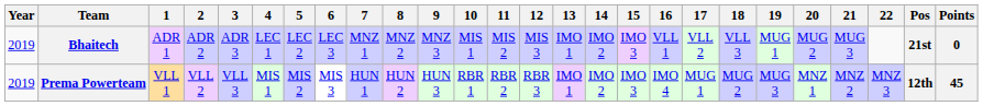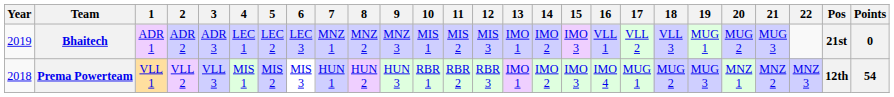 <table class="wikitable" style="text-align:center; font-size:85%">
 <tr>
 <th>Year</th>
 <th>Team</th>
 <th>1</th>
 <th>2</th>
 <th>3</th>
 <th>4</th>
 <th>5</th>
 <th>6</th>
 <th>7</th>
 <th>8</th>
 <th>9</th>
 <th>10</th>
 <th>11</th>
 <th>12</th>
 <th>13</th>
 <th>14</th>
 <th>15</th>
 <th>16</th>
 <th>17</th>
 <th>18</th>
 <th>19</th>
 <th>20</th>
 <th>21</th>
 <th>22</th>
 <th>Pos</th>
 <th>Points</th>
 </tr>
 <tr>
 <td><a href='#'>2019</a></td>
 <th nowrap><a href='#'>Bhaitech</a></th>
 <td style="background:#EFCFFF;"><a href='#'>ADR<br>1</a><br></td>
 <td style="background:#CFCFFF;"><a href='#'>ADR<br>2</a><br></td>
 <td style="background:#CFCFFF;"><a href='#'>ADR<br>3</a><br></td>
 <td style="background:#CFCFFF;"><a href='#'>LEC<br>1</a><br></td>
 <td style="background:#CFCFFF;"><a href='#'>LEC<br>2</a><br></td>
 <td style="background:#CFCFFF;"><a href='#'>LEC<br>3</a><br></td>
 <td style="background:#CFCFFF;"><a href='#'>MNZ<br>1</a><br></td>
 <td style="background:#CFCFFF;"><a href='#'>MNZ<br>2</a><br></td>
 <td style="background:#CFCFFF;"><a href='#'>MNZ<br>3</a><br></td>
 <td style="background:#CFCFFF;"><a href='#'>MIS<br>1</a><br></td>
 <td style="background:#CFCFFF;"><a href='#'>MIS<br>2</a><br></td>
 <td style="background:#CFCFFF;"><a href='#'>MIS<br>3</a><br></td>
 <td style="background:#CFCFFF;"><a href='#'>IMO<br>1</a><br></td>
 <td style="background:#CFCFFF;"><a href='#'>IMO<br>2</a><br></td>
 <td style="background:#EFCFFF;"><a href='#'>IMO<br>3</a><br></td>
 <td style="background:#CFCFFF;"><a href='#'>VLL<br>1</a><br></td>
 <td style="background:#DFFFDF;"><a href='#'>VLL<br>2</a><br></td>
 <td style="background:#CFCFFF;"><a href='#'>VLL<br>3</a><br></td>
 <td style="background:#DFFFDF;"><a href='#'>MUG<br>1</a><br></td>
 <td style="background:#CFCFFF;"><a href='#'>MUG<br>2</a><br></td>
 <td style="background:#CFCFFF;"><a href='#'>MUG<br>3</a><br></td>
 <td></td>
 <th>21st</th>
 <th>0</th>
 </tr>
 <tr>
-<td><a href='#'>2019</a></td>
+<td><a href='#'>2018</a></td>
 <th nowrap><a href='#'>Prema Powerteam</a></th>
 <td style="background:#FFDF9F;"><a href='#'>VLL<br>1</a><br></td>
 <td style="background:#EFCFFF;"><a href='#'>VLL<br>2</a><br></td>
 <td style="background:#CFCFFF;"><a href='#'>VLL<br>3</a><br></td>
 <td style="background:#DFFFDF;"><a href='#'>MIS<br>1</a><br></td>
 <td style="background:#CFCFFF;"><a href='#'>MIS<br>2</a><br></td>
 <td style="background:#ffffff;"><a href='#'>MIS<br>3</a><br></td>
 <td style="background:#CFCFFF;"><a href='#'>HUN<br>1</a><br></td>
 <td style="background:#EFCFFF;"><a href='#'>HUN<br>2</a><br></td>
 <td style="background:#DFFFDF;"><a href='#'>HUN<br>3</a><br></td>
 <td style="background:#DFFFDF;"><a href='#'>RBR<br>1</a><br></td>
 <td style="background:#DFFFDF;"><a href='#'>RBR<br>2</a><br></td>
 <td style="background:#DFFFDF;"><a href='#'>RBR<br>3</a><br></td>
 <td style="background:#EFCFFF;"><a href='#'>IMO<br>1</a><br></td>
 <td style="background:#DFFFDF;"><a href='#'>IMO<br>2</a><br></td>
 <td style="background:#DFFFDF;"><a href='#'>IMO<br>3</a><br></td>
 <td style="background:#DFFFDF;"><a href='#'>IMO<br>4</a><br></td>
 <td style="background:#DFFFDF;"><a href='#'>MUG<br>1</a><br></td>
 <td style="background:#CFCFFF;"><a href='#'>MUG<br>2</a><br></td>
 <td style="background:#CFCFFF;"><a href='#'>MUG<br>3</a><br></td>
 <td style="background:#DFFFDF;"><a href='#'>MNZ<br>1</a><br></td>
 <td style="background:#CFCFFF;"><a href='#'>MNZ<br>2</a><br></td>
 <td style="background:#CFCFFF;"><a href='#'>MNZ<br>3</a><br></td>
 <th>12th</th>
-<th>45</th>
+<th>54</th>
 </tr>
 </table>
